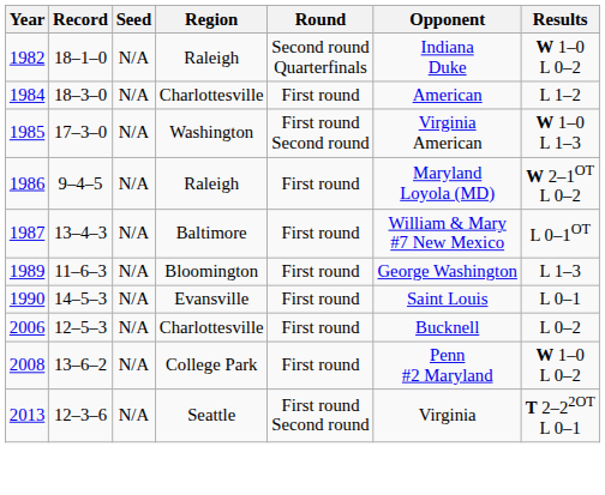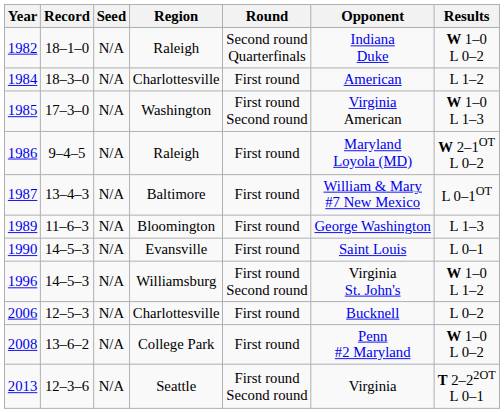 <table class="wikitable">
 <tr align="center">
 <th style= >Year</th>
 <th style= >Record</th>
 <th style= >Seed</th>
 <th style= >Region</th>
 <th style= >Round</th>
 <th style= >Opponent</th>
 <th style= >Results</th>
 </tr>
 <tr align="center">
 <td><a href='#'>1982</a></td>
 <td>18–1–0</td>
 <td>N/A</td>
 <td>Raleigh</td>
 <td>Second round<br>Quarterfinals</td>
 <td><a href='#'>Indiana</a><br><a href='#'>Duke</a></td>
 <td><strong>W</strong> 1–0<br>L 0–2</td>
 </tr>
 <tr align="center">
 <td><a href='#'>1984</a></td>
 <td>18–3–0</td>
 <td>N/A</td>
 <td>Charlottesville</td>
 <td>First round</td>
 <td><a href='#'>American</a></td>
 <td>L 1–2</td>
 </tr>
 <tr align="center">
 <td><a href='#'>1985</a></td>
 <td>17–3–0</td>
 <td>N/A</td>
 <td>Washington</td>
 <td>First round<br>Second round</td>
 <td><a href='#'>Virginia</a><br>American</td>
 <td><strong>W</strong> 1–0<br>L 1–3</td>
 </tr>
 <tr align="center">
 <td><a href='#'>1986</a></td>
 <td>9–4–5</td>
 <td>N/A</td>
 <td>Raleigh</td>
 <td>First round</td>
 <td><a href='#'>Maryland</a><br><a href='#'>Loyola (MD)</a></td>
 <td><strong>W</strong> 2–1<sup>OT</sup><br>L 0–2</td>
 </tr>
 <tr align="center">
 <td><a href='#'>1987</a></td>
 <td>13–4–3</td>
 <td>N/A</td>
 <td>Baltimore</td>
 <td>First round</td>
 <td><a href='#'>William & Mary</a><br><a href='#'>#7 New Mexico</a></td>
 <td>L 0–1<sup>OT</sup></td>
 </tr>
 <tr align="center">
 <td><a href='#'>1989</a></td>
 <td>11–6–3</td>
 <td>N/A</td>
 <td>Bloomington</td>
 <td>First round</td>
 <td><a href='#'>George Washington</a></td>
 <td>L 1–3</td>
 </tr>
 <tr align="center">
 <td><a href='#'>1990</a></td>
 <td>14–5–3</td>
 <td>N/A</td>
 <td>Evansville</td>
 <td>First round</td>
 <td><a href='#'>Saint Louis</a></td>
 <td>L 0–1</td>
 </tr>
 <tr align="center">
+<td><a href='#'>1996</a></td>
+<td>14–5–3</td>
+<td>N/A</td>
+<td>Williamsburg</td>
+<td>First round<br>Second round</td>
+<td>Virginia<br><a href='#'>St. John's</a></td>
+<td><strong>W</strong> 1–0<br>L 1–2</td>
+</tr>
+<tr align="center">
 <td><a href='#'>2006</a></td>
 <td>12–5–3</td>
 <td>N/A</td>
 <td>Charlottesville</td>
 <td>First round</td>
 <td><a href='#'>Bucknell</a></td>
 <td>L 0–2</td>
 </tr>
 <tr align="center">
 <td><a href='#'>2008</a></td>
 <td>13–6–2</td>
 <td>N/A</td>
 <td>College Park</td>
 <td>First round</td>
 <td><a href='#'>Penn</a><br><a href='#'>#2 Maryland</a></td>
 <td><strong>W</strong> 1–0<br>L 0–2</td>
 </tr>
 <tr align="center">
 <td><a href='#'>2013</a></td>
 <td>12–3–6</td>
 <td>N/A</td>
 <td>Seattle</td>
 <td>First round<br>Second round</td>
 <td>Virginia</td>
 <td><strong>T</strong> 2–2<sup>2OT</sup> <br>L 0–1</td>
 </tr>
 </table>
